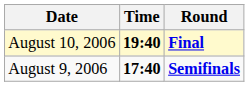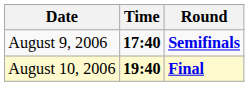 <table class="wikitable">
 <tr>
 <th>Date</th>
 <th>Time</th>
 <th>Round</th>
 </tr>
+<tr>
+<td>August 9, 2006</td>
+<td><strong>17:40</strong></td>
+<td><strong><a href='#'>Semifinals</a></strong></td>
+</tr>
 <tr style=background:lemonchiffon>
 <td>August 10, 2006</td>
 <td><strong>19:40</strong></td>
 <td><strong><a href='#'>Final</a></strong></td>
 </tr>
-<tr>
-<td>August 9, 2006</td>
-<td><strong>17:40</strong></td>
-<td><strong><a href='#'>Semifinals</a></strong></td>
-</tr>
 </table>
